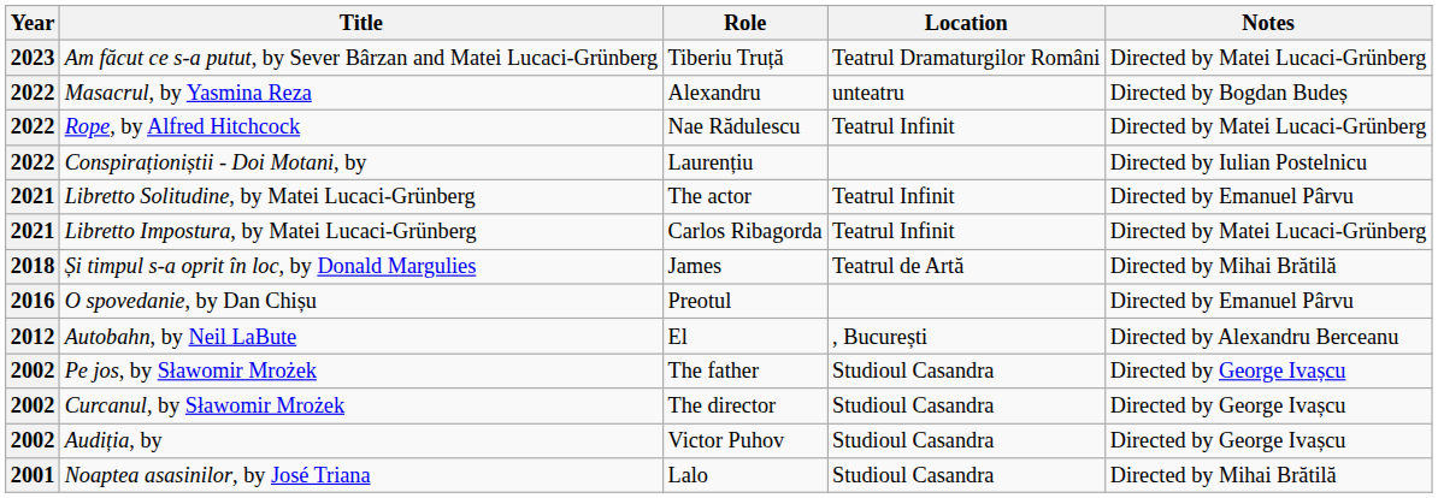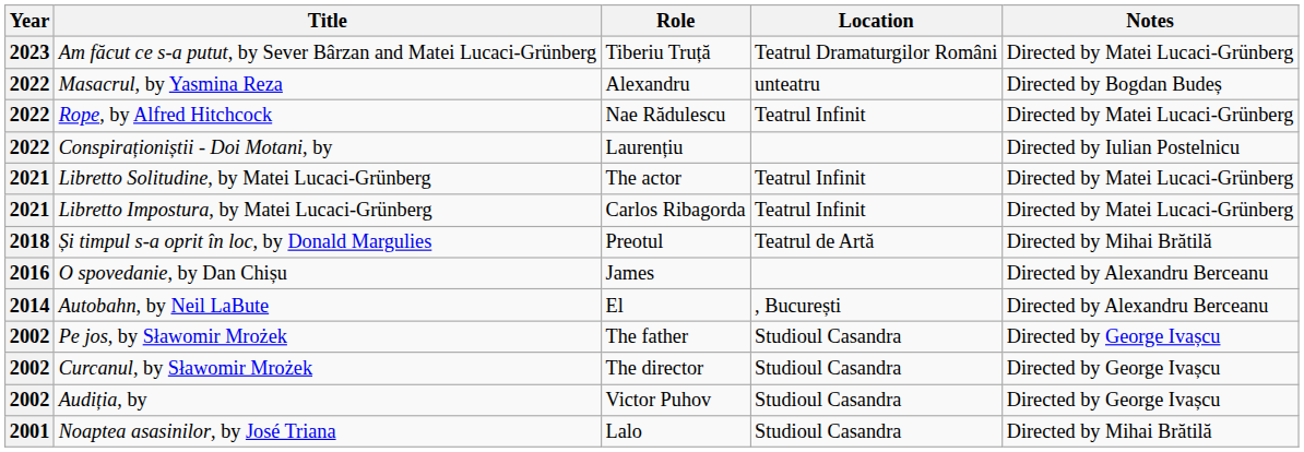 <table class="wikitable plainrowheaders sortable">
 <tr>
 <th scope="col">Year</th>
 <th scope="col">Title</th>
 <th scope="col" class="unsortable">Role</th>
 <th scope="col" class="unsortable">Location</th>
 <th scope="col" class="unsortable">Notes</th>
 </tr>
 <tr>
 <th scope="row">2023</th>
 <td><em>Am făcut ce s-a putut</em>, by Sever Bârzan and Matei Lucaci-Grünberg</td>
 <td>Tiberiu Truță</td>
 <td>Teatrul Dramaturgilor Români</td>
 <td>Directed by Matei Lucaci-Grünberg</td>
 </tr>
 <tr>
 <th scope="row">2022</th>
 <td><em>Masacrul</em>, by <a href='#'>Yasmina Reza</a></td>
 <td>Alexandru</td>
 <td>unteatru</td>
 <td>Directed by Bogdan Budeș</td>
 </tr>
 <tr>
 <th scope="row">2022</th>
 <td><em><a href='#'>Rope</a></em>, by <a href='#'>Alfred Hitchcock</a></td>
 <td>Nae Rădulescu</td>
 <td>Teatrul Infinit</td>
 <td>Directed by Matei Lucaci-Grünberg</td>
 </tr>
 <tr>
 <th scope="row">2022</th>
 <td><em>Conspiraționiștii - Doi Motani</em>, by </td>
 <td>Laurențiu</td>
 <td></td>
 <td>Directed by Iulian Postelnicu</td>
 </tr>
 <tr>
 <th scope="row">2021</th>
 <td><em>Libretto Solitudine</em>, by Matei Lucaci-Grünberg</td>
 <td>The actor</td>
 <td>Teatrul Infinit</td>
-<td>Directed by Emanuel Pârvu</td>
+<td>Directed by Matei Lucaci-Grünberg</td>
 </tr>
 <tr>
 <th scope="row">2021</th>
 <td><em>Libretto Impostura</em>, by Matei Lucaci-Grünberg</td>
 <td>Carlos Ribagorda</td>
 <td>Teatrul Infinit</td>
 <td>Directed by Matei Lucaci-Grünberg</td>
 </tr>
 <tr>
 <th scope="row">2018</th>
 <td><em>Și timpul s-a oprit în loc</em>, by <a href='#'>Donald Margulies</a></td>
-<td>James</td>
+<td>Preotul</td>
 <td>Teatrul de Artă</td>
 <td>Directed by Mihai Brătilă</td>
 </tr>
 <tr>
 <th scope="row">2016</th>
 <td><em>O spovedanie</em>, by Dan Chișu</td>
-<td>Preotul</td>
+<td>James</td>
 <td></td>
-<td>Directed by Emanuel Pârvu</td>
+<td>Directed by Alexandru Berceanu</td>
 </tr>
 <tr>
-<th scope="row">2012</th>
+<th scope="row">2014</th>
 <td><em>Autobahn</em>, by <a href='#'>Neil LaBute</a></td>
 <td>El</td>
 <td>, București</td>
 <td>Directed by Alexandru Berceanu</td>
 </tr>
 <tr>
 <th scope="row">2002</th>
 <td><em>Pe jos</em>, by <a href='#'>Sławomir Mrożek</a></td>
 <td>The father</td>
 <td>Studioul Casandra</td>
 <td>Directed by <a href='#'>George Ivașcu</a></td>
 </tr>
 <tr>
 <th scope="row">2002</th>
 <td><em>Curcanul</em>, by <a href='#'>Sławomir Mrożek</a></td>
 <td>The director</td>
 <td>Studioul Casandra</td>
 <td>Directed by George Ivașcu</td>
 </tr>
 <tr>
 <th scope="row">2002</th>
 <td><em>Audiția</em>, by </td>
 <td>Victor Puhov</td>
 <td>Studioul Casandra</td>
 <td>Directed by George Ivașcu</td>
 </tr>
 <tr>
 <th scope="row">2001</th>
 <td><em>Noaptea asasinilor</em>, by <a href='#'>José Triana</a></td>
 <td>Lalo</td>
 <td>Studioul Casandra</td>
 <td>Directed by Mihai Brătilă</td>
 </tr>
 </table>
